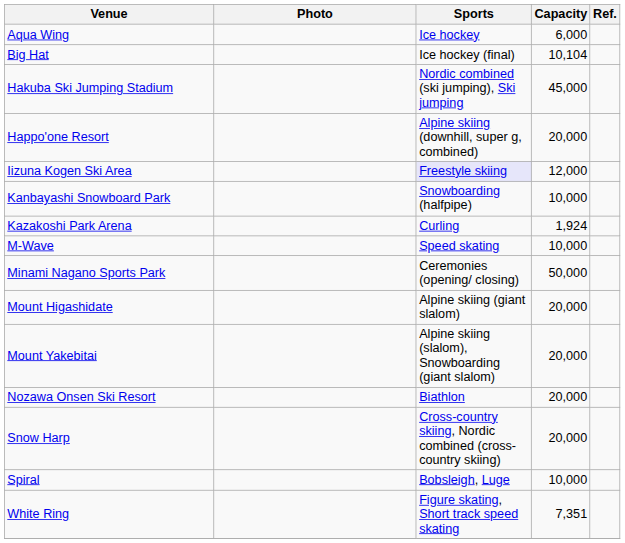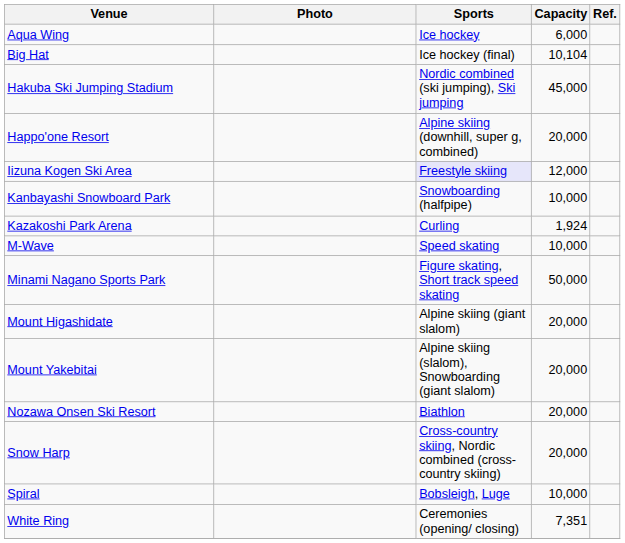 <table class="wikitable sortable" width=780px>
 <tr>
 <th width=40%>Venue</th>
 <th width=40%>Photo</th>
 <th class="unsortable" width=45%>Sports</th>
 <th width=10%>Capacity</th>
 <th class="unsortable">Ref.</th>
 </tr>
 <tr>
 <td><a href='#'>Aqua Wing</a></td>
 <td></td>
 <td><a href='#'>Ice hockey</a></td>
 <td align="right">6,000</td>
 <td align=center></td>
 </tr>
 <tr>
 <td><a href='#'>Big Hat</a></td>
 <td></td>
 <td>Ice hockey (final)</td>
 <td align="right">10,104</td>
 <td align=center></td>
 </tr>
 <tr>
 <td><a href='#'>Hakuba Ski Jumping Stadium</a></td>
 <td></td>
 <td><a href='#'>Nordic combined</a> (ski jumping), <a href='#'>Ski jumping</a></td>
 <td align="right">45,000</td>
 <td align=center></td>
 </tr>
 <tr>
 <td><a href='#'>Happo'one Resort</a></td>
 <td></td>
 <td><a href='#'>Alpine skiing</a> (downhill, super g, combined)</td>
 <td align="right">20,000</td>
 <td align=center></td>
 </tr>
 <tr>
 <td><a href='#'>Iizuna Kogen Ski Area</a></td>
 <td></td>
 <td style="background: lavender;"><a href='#'>Freestyle skiing</a></td>
 <td align="right">12,000</td>
 <td align=center></td>
 </tr>
 <tr>
 <td><a href='#'>Kanbayashi Snowboard Park</a></td>
 <td></td>
 <td><a href='#'>Snowboarding</a> (halfpipe)</td>
 <td align="right">10,000</td>
 <td align=center></td>
 </tr>
 <tr>
 <td><a href='#'>Kazakoshi Park Arena</a></td>
 <td></td>
 <td><a href='#'>Curling</a></td>
 <td align="right">1,924</td>
 <td align=center></td>
 </tr>
 <tr>
 <td><a href='#'>M-Wave</a></td>
 <td></td>
 <td><a href='#'>Speed skating</a></td>
 <td align="right">10,000</td>
 <td align=center></td>
 </tr>
 <tr>
 <td><a href='#'>Minami Nagano Sports Park</a></td>
 <td></td>
-<td>Ceremonies (opening/ closing)</td>
+<td><a href='#'>Figure skating</a>, <a href='#'>Short track speed skating</a></td>
 <td align="right">50,000</td>
 <td align=center></td>
 </tr>
 <tr>
 <td><a href='#'>Mount Higashidate</a></td>
 <td></td>
 <td>Alpine skiing (giant slalom)</td>
 <td align="right">20,000</td>
 <td align=center></td>
 </tr>
 <tr>
 <td><a href='#'>Mount Yakebitai</a></td>
 <td></td>
 <td>Alpine skiing (slalom), Snowboarding (giant slalom)</td>
 <td align="right">20,000</td>
 <td align=center></td>
 </tr>
 <tr>
 <td><a href='#'>Nozawa Onsen Ski Resort</a></td>
 <td></td>
 <td><a href='#'>Biathlon</a></td>
 <td align="right">20,000</td>
 <td align=center></td>
 </tr>
 <tr>
 <td><a href='#'>Snow Harp</a></td>
 <td></td>
 <td><a href='#'>Cross-country skiing</a>, Nordic combined (cross-country skiing)</td>
 <td align="right">20,000</td>
 <td align=center></td>
 </tr>
 <tr>
 <td><a href='#'>Spiral</a></td>
 <td></td>
 <td><a href='#'>Bobsleigh</a>, <a href='#'>Luge</a></td>
 <td align="right">10,000</td>
 <td align=center></td>
 </tr>
 <tr>
 <td><a href='#'>White Ring</a></td>
 <td></td>
-<td><a href='#'>Figure skating</a>, <a href='#'>Short track speed skating</a></td>
+<td>Ceremonies (opening/ closing)</td>
 <td align="right">7,351</td>
 <td align=center></td>
 </tr>
 <tr>
 </tr>
 </table>
